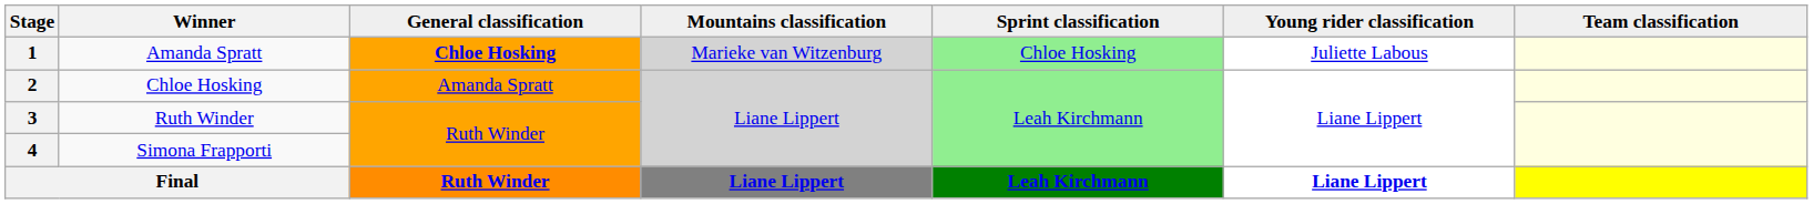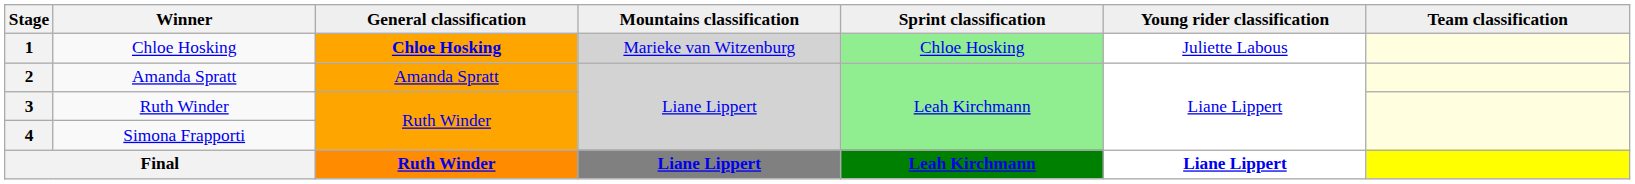 <table class="wikitable" style="text-align: center; font-size:smaller;">
 <tr style="background-color: #efefef;">
 <th style="width:1%;">Stage</th>
 <th style="width:16.5%;">Winner</th>
 <th style="background:#efefef; width:16.5%;">General classification<br></th>
 <th style="background:#efefef; width:16.5%;">Mountains classification<br></th>
 <th style="background:#efefef; width:16.5%;">Sprint classification<br></th>
 <th style="background:#efefef; width:16.5%;">Young rider classification<br></th>
 <th style="background:#efefef; width:16.5%;">Team classification</th>
 </tr>
 <tr>
 <th>1</th>
-<td><a href='#'>Amanda Spratt</a></td>
+<td><a href='#'>Chloe Hosking</a></td>
 <td style="background:orange;"><strong><a href='#'>Chloe Hosking</a></strong></td>
 <td style="background:lightgrey;"><a href='#'>Marieke van Witzenburg</a></td>
 <td style="background:lightgreen;"><a href='#'>Chloe Hosking</a></td>
 <td style="background:white;"><a href='#'>Juliette Labous</a></td>
 <td style="background:lightyellow;"></td>
 </tr>
 <tr>
 <th>2</th>
-<td><a href='#'>Chloe Hosking</a></td>
+<td><a href='#'>Amanda Spratt</a></td>
 <td style="background:orange;"><a href='#'>Amanda Spratt</a></td>
 <td style="background:lightgrey;" rowspan=3><a href='#'>Liane Lippert</a></td>
 <td style="background:lightgreen;"rowspan=3><a href='#'>Leah Kirchmann</a></td>
 <td style="background:white;" rowspan=3><a href='#'>Liane Lippert</a></td>
 <td style="background:lightyellow;"></td>
 </tr>
 <tr>
 <th>3</th>
 <td><a href='#'>Ruth Winder</a></td>
 <td style="background:orange;" rowspan=2><a href='#'>Ruth Winder</a></td>
 <td style="background:lightyellow;" rowspan=2></td>
 </tr>
 <tr>
 <th>4</th>
 <td><a href='#'>Simona Frapporti</a></td>
 </tr>
 <tr>
 <th colspan=2>Final</th>
 <th style="background:DarkOrange;"><a href='#'>Ruth Winder</a></th>
 <th style="background:grey;"><a href='#'>Liane Lippert</a></th>
 <th style="background:green;"><a href='#'>Leah Kirchmann</a></th>
 <th style="background:white;"><a href='#'>Liane Lippert</a></th>
 <th style="background:yellow;"></th>
 </tr>
 </table>
